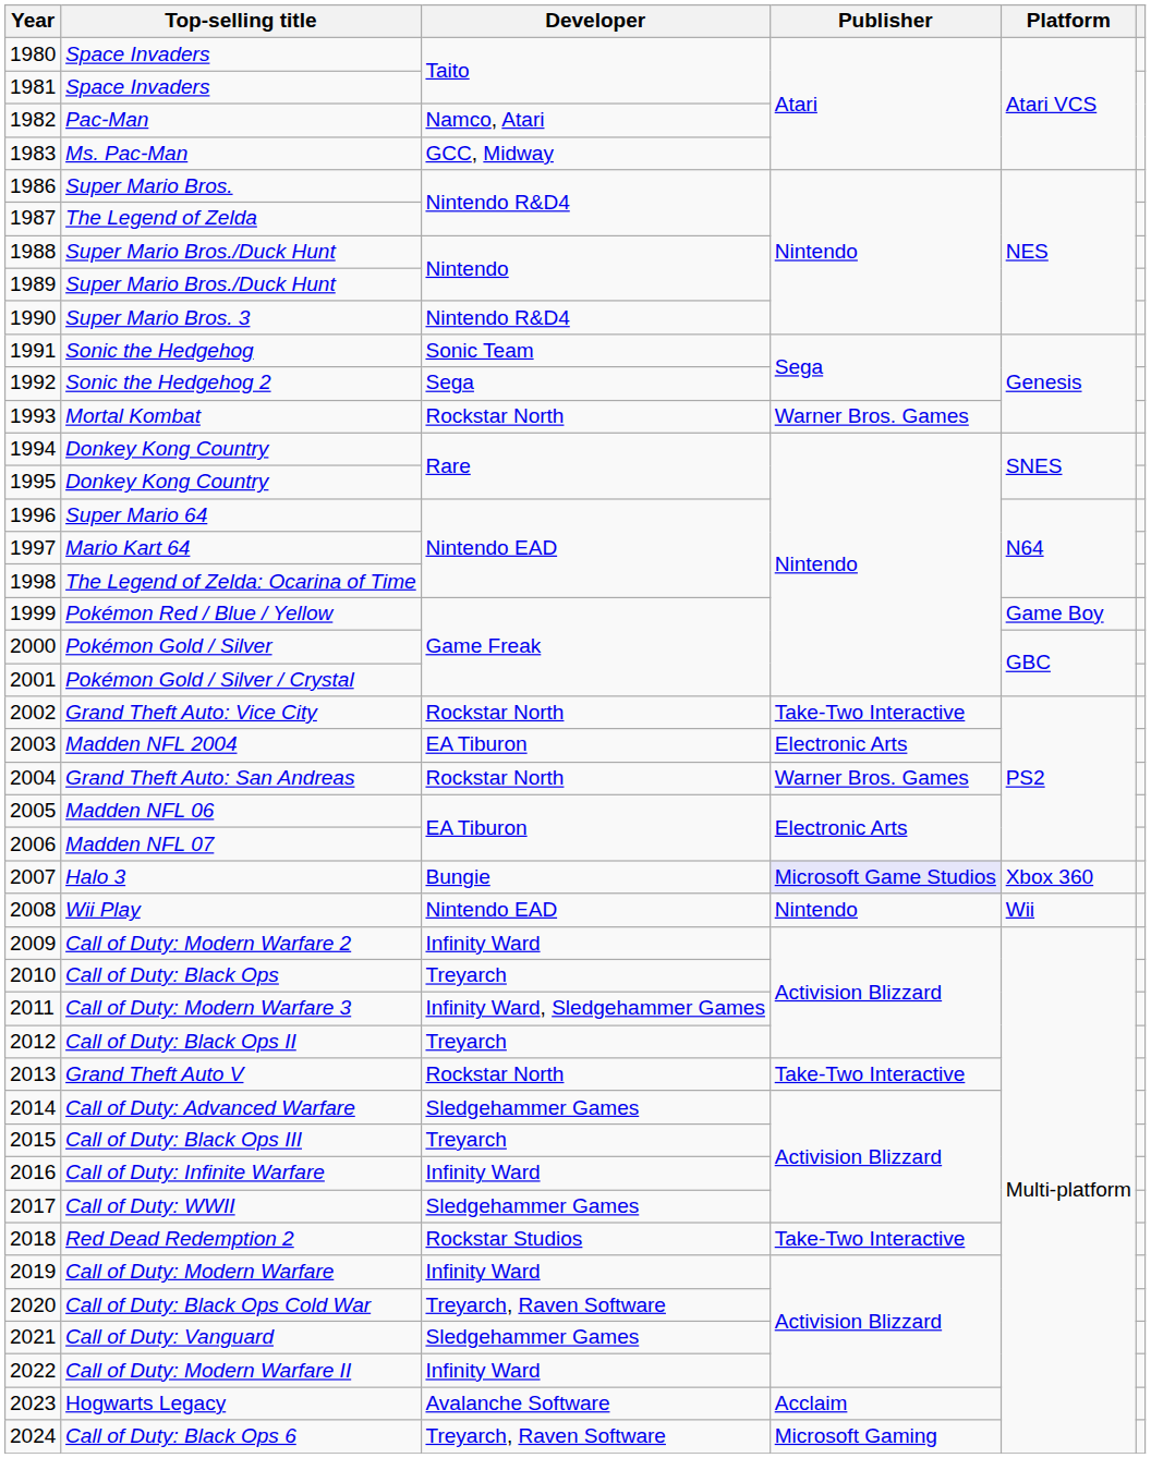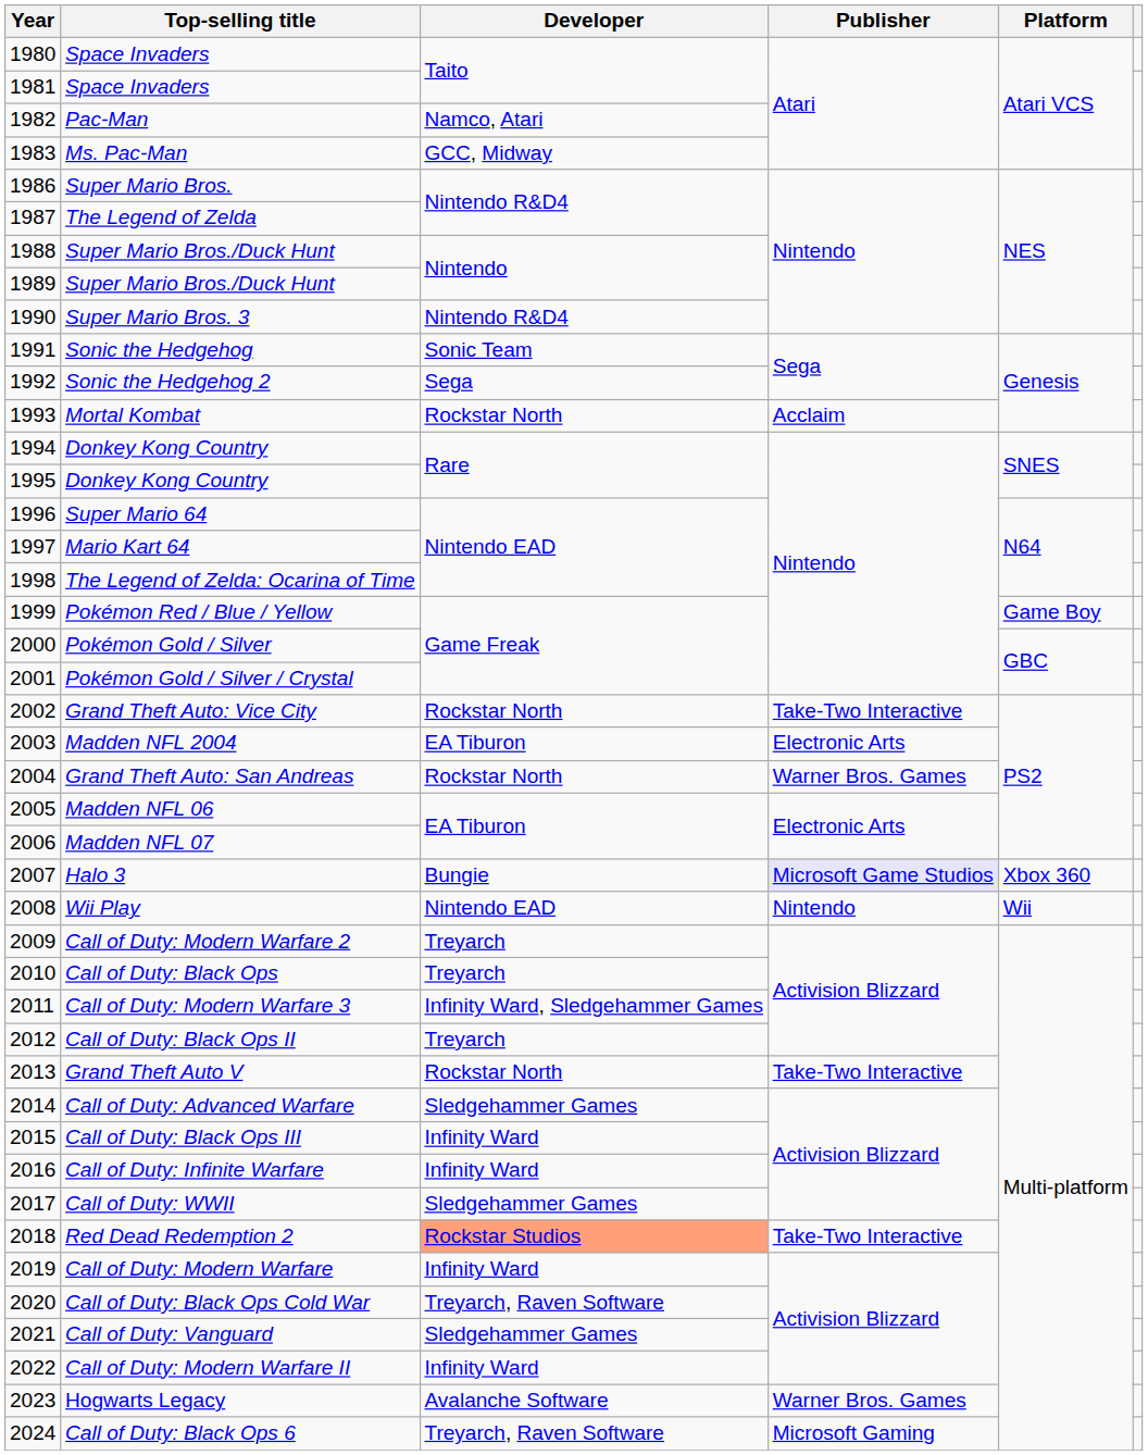 <table class="sortable wikitable">
 <tr>
 <th>Year</th>
 <th>Top-selling title</th>
 <th>Developer</th>
 <th>Publisher</th>
 <th>Platform</th>
 <th class="unsortable"></th>
 </tr>
 <tr>
 <td>1980</td>
 <td><em><a href='#'>Space Invaders</a></em></td>
 <td rowspan="2"><a href='#'>Taito</a></td>
 <td rowspan="4"><a href='#'>Atari</a></td>
 <td rowspan="4"><a href='#'>Atari VCS</a></td>
 <td></td>
 </tr>
 <tr>
 <td>1981</td>
 <td><em><a href='#'>Space Invaders</a></em></td>
 <td rowspan="3"></td>
 </tr>
 <tr>
 <td>1982</td>
 <td><a href='#'><em>Pac-Man</em></a></td>
 <td><a href='#'>Namco</a>, <a href='#'>Atari</a></td>
 </tr>
 <tr>
 <td>1983</td>
 <td><em><a href='#'>Ms. Pac-Man</a></em></td>
 <td><a href='#'>GCC</a>, <a href='#'>Midway</a></td>
 </tr>
 <tr>
 <td>1986</td>
 <td><em><a href='#'>Super Mario Bros.</a></em></td>
 <td rowspan="2"><a href='#'>Nintendo R&D4</a></td>
 <td rowspan="5"><a href='#'>Nintendo</a></td>
 <td rowspan="5"><a href='#'>NES</a></td>
 <td></td>
 </tr>
 <tr>
 <td>1987</td>
 <td><em><a href='#'>The Legend of Zelda</a></em></td>
 <td></td>
 </tr>
 <tr>
 <td>1988</td>
 <td><em><a href='#'>Super Mario Bros./Duck Hunt</a></em></td>
 <td rowspan="2"><a href='#'>Nintendo</a></td>
 <td></td>
 </tr>
 <tr>
 <td>1989</td>
 <td><em><a href='#'>Super Mario Bros./Duck Hunt</a></em></td>
 <td></td>
 </tr>
 <tr>
 <td>1990</td>
 <td><em><a href='#'>Super Mario Bros. 3</a></em></td>
 <td><a href='#'>Nintendo R&D4</a></td>
 <td></td>
 </tr>
 <tr>
 <td>1991</td>
 <td><em><a href='#'>Sonic the Hedgehog</a></em></td>
 <td><a href='#'>Sonic Team</a></td>
 <td rowspan="2"><a href='#'>Sega</a></td>
 <td rowspan="3"><a href='#'>Genesis</a></td>
 <td></td>
 </tr>
 <tr>
 <td>1992</td>
 <td><em><a href='#'>Sonic the Hedgehog 2</a></em></td>
 <td><a href='#'>Sega</a></td>
 <td></td>
 </tr>
 <tr>
 <td>1993</td>
 <td><a href='#'><em>Mortal Kombat</em></a></td>
 <td><a href='#'>Rockstar North</a></td>
-<td><a href='#'>Warner Bros. Games</a></td>
+<td><a href='#'>Acclaim</a></td>
 <td></td>
 </tr>
 <tr>
 <td>1994</td>
 <td><em><a href='#'>Donkey Kong Country</a></em></td>
 <td rowspan="2"><a href='#'>Rare</a></td>
 <td rowspan="8"><a href='#'>Nintendo</a></td>
 <td rowspan="2"><a href='#'>SNES</a></td>
 <td></td>
 </tr>
 <tr>
 <td>1995</td>
 <td><em><a href='#'>Donkey Kong Country</a></em></td>
 <td></td>
 </tr>
 <tr>
 <td>1996</td>
 <td><em><a href='#'>Super Mario 64</a></em></td>
 <td rowspan="3"><a href='#'>Nintendo EAD</a></td>
 <td rowspan="3"><a href='#'>N64</a></td>
 <td></td>
 </tr>
 <tr>
 <td>1997</td>
 <td><em><a href='#'>Mario Kart 64</a></em></td>
 <td></td>
 </tr>
 <tr>
 <td>1998</td>
 <td><em><a href='#'>The Legend of Zelda: Ocarina of Time</a></em></td>
 <td></td>
 </tr>
 <tr>
 <td>1999</td>
 <td><em><a href='#'>Pokémon Red / Blue / Yellow</a></em></td>
 <td rowspan="3"><a href='#'>Game Freak</a></td>
 <td><a href='#'>Game Boy</a></td>
 <td></td>
 </tr>
 <tr>
 <td>2000</td>
 <td><em><a href='#'>Pokémon Gold / Silver</a></em></td>
 <td rowspan="2"><a href='#'>GBC</a></td>
 <td></td>
 </tr>
 <tr>
 <td>2001</td>
 <td><em><a href='#'>Pokémon Gold / Silver / Crystal</a></em></td>
 <td></td>
 </tr>
 <tr>
 <td>2002</td>
 <td><em><a href='#'>Grand Theft Auto: Vice City</a></em></td>
 <td><a href='#'>Rockstar North</a></td>
 <td><a href='#'>Take-Two Interactive</a></td>
 <td rowspan="5"><a href='#'>PS2</a></td>
 <td></td>
 </tr>
 <tr>
 <td>2003</td>
 <td><em><a href='#'>Madden NFL 2004</a></em></td>
 <td><a href='#'>EA Tiburon</a></td>
 <td><a href='#'>Electronic Arts</a></td>
 <td></td>
 </tr>
 <tr>
 <td>2004</td>
 <td><em><a href='#'>Grand Theft Auto: San Andreas</a></em></td>
 <td><a href='#'>Rockstar North</a></td>
 <td><a href='#'>Warner Bros. Games</a></td>
 <td></td>
 </tr>
 <tr>
 <td>2005</td>
 <td><em><a href='#'>Madden NFL 06</a></em></td>
 <td rowspan="2"><a href='#'>EA Tiburon</a></td>
 <td rowspan="2"><a href='#'>Electronic Arts</a></td>
 <td></td>
 </tr>
 <tr>
 <td>2006</td>
 <td><em><a href='#'>Madden NFL 07</a></em></td>
 <td></td>
 </tr>
 <tr>
 <td>2007</td>
 <td><em><a href='#'>Halo 3</a></em></td>
 <td><a href='#'>Bungie</a></td>
 <td style="background: lavender;"><a href='#'>Microsoft Game Studios</a></td>
 <td><a href='#'>Xbox 360</a></td>
 <td></td>
 </tr>
 <tr>
 <td>2008</td>
 <td><em><a href='#'>Wii Play</a></em></td>
 <td><a href='#'>Nintendo EAD</a></td>
 <td><a href='#'>Nintendo</a></td>
 <td><a href='#'>Wii</a></td>
 <td></td>
 </tr>
 <tr>
 <td>2009</td>
 <td><em><a href='#'>Call of Duty: Modern Warfare 2</a></em></td>
-<td><a href='#'>Infinity Ward</a></td>
+<td><a href='#'>Treyarch</a></td>
 <td rowspan="4"><a href='#'>Activision Blizzard</a></td>
 <td rowspan="16">Multi-platform</td>
 <td></td>
 </tr>
 <tr>
 <td>2010</td>
 <td><em><a href='#'>Call of Duty: Black Ops</a></em></td>
 <td><a href='#'>Treyarch</a></td>
 <td></td>
 </tr>
 <tr>
 <td>2011</td>
 <td><em><a href='#'>Call of Duty: Modern Warfare 3</a></em></td>
 <td><a href='#'>Infinity Ward</a>, <a href='#'>Sledgehammer Games</a></td>
 <td></td>
 </tr>
 <tr>
 <td>2012</td>
 <td><em><a href='#'>Call of Duty: Black Ops II</a></em></td>
 <td><a href='#'>Treyarch</a></td>
 <td></td>
 </tr>
 <tr>
 <td>2013</td>
 <td><em><a href='#'>Grand Theft Auto V</a></em></td>
 <td><a href='#'>Rockstar North</a></td>
 <td><a href='#'>Take-Two Interactive</a></td>
 <td></td>
 </tr>
 <tr>
 <td>2014</td>
 <td><em><a href='#'>Call of Duty: Advanced Warfare</a></em></td>
 <td><a href='#'>Sledgehammer Games</a></td>
 <td rowspan="4"><a href='#'>Activision Blizzard</a></td>
 <td></td>
 </tr>
 <tr>
 <td>2015</td>
 <td><em><a href='#'>Call of Duty: Black Ops III</a></em></td>
-<td><a href='#'>Treyarch</a></td>
+<td><a href='#'>Infinity Ward</a></td>
 <td></td>
 </tr>
 <tr>
 <td>2016</td>
 <td><em><a href='#'>Call of Duty: Infinite Warfare</a></em></td>
 <td><a href='#'>Infinity Ward</a></td>
 <td></td>
 </tr>
 <tr>
 <td>2017</td>
 <td><em><a href='#'>Call of Duty: WWII</a></em></td>
 <td><a href='#'>Sledgehammer Games</a></td>
 <td></td>
 </tr>
 <tr>
 <td>2018</td>
 <td><em><a href='#'>Red Dead Redemption 2</a></em></td>
-<td><a href='#'>Rockstar Studios</a></td>
+<td style="background: lightsalmon;"><a href='#'>Rockstar Studios</a></td>
 <td><a href='#'>Take-Two Interactive</a></td>
 <td></td>
 </tr>
 <tr>
 <td>2019</td>
 <td><a href='#'><em>Call of Duty: Modern Warfare</em></a></td>
 <td><a href='#'>Infinity Ward</a></td>
 <td rowspan="4"><a href='#'>Activision Blizzard</a></td>
 <td></td>
 </tr>
 <tr>
 <td>2020</td>
 <td><em><a href='#'>Call of Duty: Black Ops Cold War</a></em></td>
 <td><a href='#'>Treyarch</a>, <a href='#'>Raven Software</a></td>
 <td></td>
 </tr>
 <tr>
 <td>2021</td>
 <td><em><a href='#'>Call of Duty: Vanguard</a></em></td>
 <td><a href='#'>Sledgehammer Games</a></td>
 <td></td>
 </tr>
 <tr>
 <td>2022</td>
 <td><a href='#'><em>Call of Duty: Modern Warfare II</em></a></td>
 <td><a href='#'>Infinity Ward</a></td>
 <td></td>
 </tr>
 <tr>
 <td>2023</td>
 <td><a href='#'>Hogwarts Legacy</a></td>
 <td><a href='#'>Avalanche Software</a></td>
-<td><a href='#'>Acclaim</a></td>
+<td><a href='#'>Warner Bros. Games</a></td>
 <td></td>
 </tr>
 <tr>
 <td>2024</td>
 <td><em><a href='#'>Call of Duty: Black Ops 6</a></em></td>
 <td><a href='#'>Treyarch</a>, <a href='#'>Raven Software</a></td>
 <td><a href='#'>Microsoft Gaming</a></td>
 <td></td>
 </tr>
 </table>
